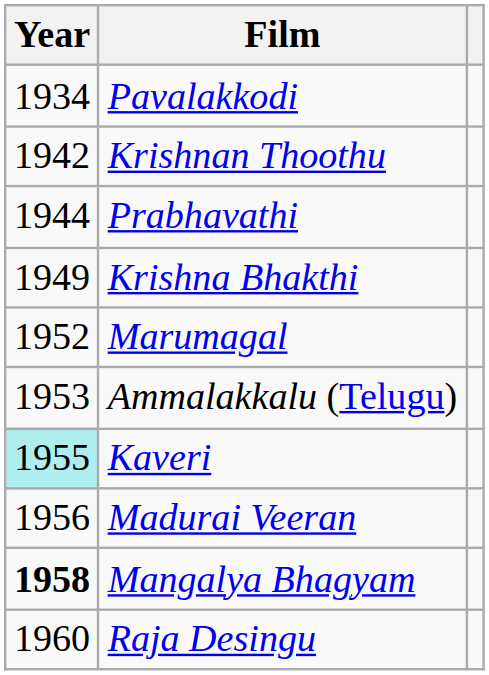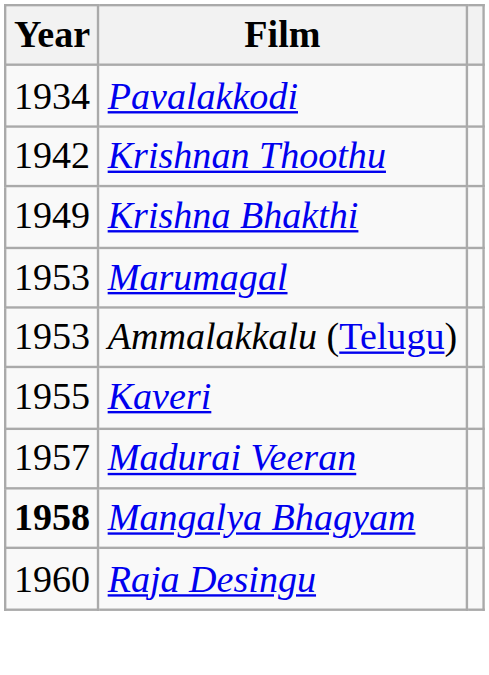 <table class="wikitable sortable">
 <tr>
 <th>Year</th>
 <th>Film</th>
 <th scope="col" class="unsortable"></th>
 </tr>
 <tr>
 <td>1934</td>
 <td><em><a href='#'>Pavalakkodi</a></em></td>
 <td style="text-align:center;"></td>
 </tr>
 <tr>
 <td>1942</td>
 <td><em><a href='#'>Krishnan Thoothu</a></em></td>
 <td style="text-align:center;"></td>
 </tr>
 <tr>
-<td>1944</td>
-<td><em><a href='#'>Prabhavathi</a></em></td>
-<td style="text-align:center;"></td>
-</tr>
-<tr>
 <td>1949</td>
 <td><em><a href='#'>Krishna Bhakthi</a></em></td>
 <td style="text-align:center;"></td>
 </tr>
 <tr>
-<td>1952</td>
+<td>1953</td>
 <td><em><a href='#'>Marumagal</a></em></td>
 <td style="text-align:center;"></td>
 </tr>
 <tr>
 <td>1953</td>
 <td><em>Ammalakkalu</em> (<a href='#'>Telugu</a>)</td>
 <td style="text-align:center;"></td>
 </tr>
 <tr>
-<td style="background: paleturquoise;">1955</td>
+<td>1955</td>
 <td><em><a href='#'>Kaveri</a></em></td>
 <td style="text-align:center;"></td>
 </tr>
 <tr>
-<td>1956</td>
+<td>1957</td>
 <td><em><a href='#'>Madurai Veeran</a></em></td>
 <td style="text-align:center;"></td>
 </tr>
 <tr>
 <td><strong>1958</strong></td>
 <td><em><a href='#'>Mangalya Bhagyam</a></em></td>
 <td></td>
 </tr>
 <tr>
 <td>1960</td>
 <td><em><a href='#'>Raja Desingu</a></em></td>
 <td style="text-align:center;"></td>
 </tr>
 </table>
